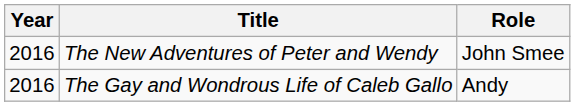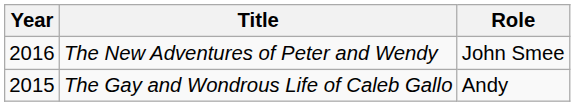 <table class="wikitable sortable">
 <tr>
 <th>Year</th>
 <th>Title</th>
 <th>Role</th>
 </tr>
 <tr>
 <td>2016</td>
 <td><em>The New Adventures of Peter and Wendy</em></td>
 <td>John Smee</td>
 </tr>
 <tr>
-<td>2016</td>
+<td>2015</td>
 <td><em>The Gay and Wondrous Life of Caleb Gallo </em></td>
 <td>Andy</td>
 </tr>
 </table>
